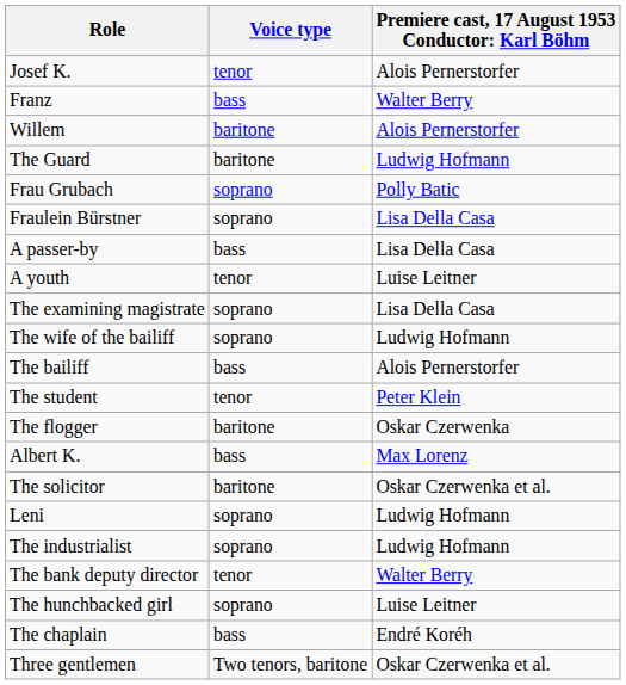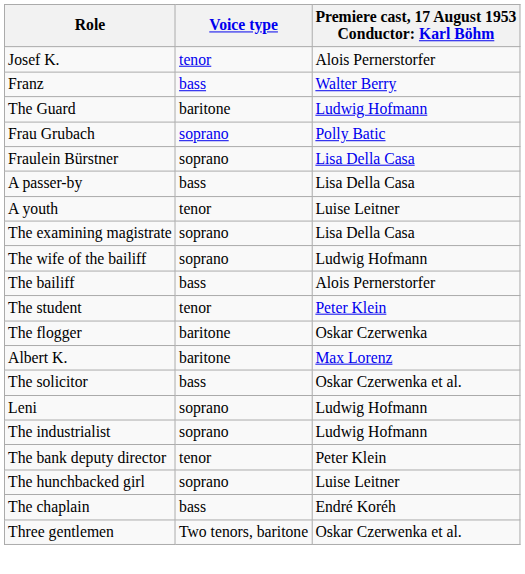 <table class="wikitable">
 <tr>
 <th>Role</th>
 <th><a href='#'>Voice type</a></th>
 <th>Premiere cast, 17 August 1953<br>Conductor: <a href='#'>Karl Böhm</a></th>
 </tr>
 <tr>
 <td>Josef K.</td>
 <td><a href='#'>tenor</a></td>
 <td>Alois Pernerstorfer</td>
 </tr>
 <tr>
 <td>Franz</td>
 <td><a href='#'>bass</a></td>
 <td><a href='#'>Walter Berry</a></td>
-</tr>
-<tr>
-<td>Willem</td>
-<td><a href='#'>baritone</a></td>
-<td><a href='#'>Alois Pernerstorfer</a></td>
 </tr>
 <tr>
 <td>The Guard</td>
 <td>baritone</td>
 <td><a href='#'>Ludwig Hofmann</a></td>
 </tr>
 <tr>
 <td>Frau Grubach</td>
 <td><a href='#'>soprano</a></td>
 <td><a href='#'>Polly Batic</a></td>
 </tr>
 <tr>
 <td>Fraulein Bürstner</td>
 <td>soprano</td>
 <td><a href='#'>Lisa Della Casa</a></td>
 </tr>
 <tr>
 <td>A passer-by</td>
 <td>bass</td>
 <td>Lisa Della Casa</td>
 </tr>
 <tr>
 <td>A youth</td>
 <td>tenor</td>
 <td>Luise Leitner</td>
 </tr>
 <tr>
 <td>The examining magistrate</td>
 <td>soprano</td>
 <td>Lisa Della Casa</td>
 </tr>
 <tr>
 <td>The wife of the bailiff</td>
 <td>soprano</td>
 <td>Ludwig Hofmann</td>
 </tr>
 <tr>
 <td>The bailiff</td>
 <td>bass</td>
 <td>Alois Pernerstorfer</td>
 </tr>
 <tr>
 <td>The student</td>
 <td>tenor</td>
 <td><a href='#'>Peter Klein</a></td>
 </tr>
 <tr>
 <td>The flogger</td>
 <td>baritone</td>
 <td>Oskar Czerwenka</td>
 </tr>
 <tr>
 <td>Albert K.</td>
-<td>bass</td>
+<td>baritone</td>
 <td><a href='#'>Max Lorenz</a></td>
 </tr>
 <tr>
 <td>The solicitor</td>
-<td>baritone</td>
+<td>bass</td>
 <td>Oskar Czerwenka et al.</td>
 </tr>
 <tr>
 <td>Leni</td>
 <td>soprano</td>
 <td>Ludwig Hofmann</td>
 </tr>
 <tr>
 <td>The industrialist</td>
 <td>soprano</td>
 <td>Ludwig Hofmann</td>
 </tr>
 <tr>
 <td>The bank deputy director</td>
 <td>tenor</td>
-<td><a href='#'>Walter Berry</a></td>
+<td>Peter Klein</td>
 </tr>
 <tr>
 <td>The hunchbacked girl</td>
 <td>soprano</td>
 <td>Luise Leitner</td>
 </tr>
 <tr>
 <td>The chaplain</td>
 <td>bass</td>
 <td>Endré Koréh</td>
 </tr>
 <tr>
 <td>Three gentlemen</td>
 <td>Two tenors, baritone</td>
 <td>Oskar Czerwenka et al.</td>
 </tr>
 </table>
